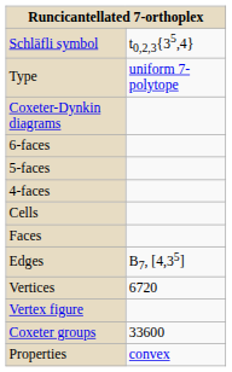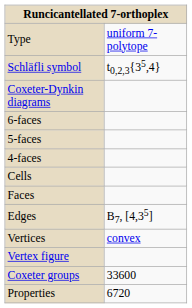 <table class="wikitable"  style="margin-left:10px; float:right; width:250px;">
 <tr>
 <th style="background:#e7dcc3;" colspan="2">Runcicantellated 7-orthoplex</th>
 </tr>
 <tr>
+<td style="background:#e7dcc3;">Type</td>
+<td><a href='#'>uniform 7-polytope</a></td>
+</tr>
+<tr>
 <td style="background:#e7dcc3;"><a href='#'>Schläfli symbol</a></td>
 <td>t<sub>0,2,3</sub>{3<sup>5</sup>,4}</td>
-</tr>
-<tr>
-<td style="background:#e7dcc3;">Type</td>
-<td><a href='#'>uniform 7-polytope</a></td>
 </tr>
 <tr>
 <td style="background:#e7dcc3;"><a href='#'>Coxeter-Dynkin diagrams</a></td>
 <td></td>
 </tr>
 <tr>
 <td style="background:#e7dcc3;">6-faces</td>
 <td></td>
 </tr>
 <tr>
 <td style="background:#e7dcc3;">5-faces</td>
 <td></td>
 </tr>
 <tr>
 <td style="background:#e7dcc3;">4-faces</td>
 <td></td>
 </tr>
 <tr>
 <td style="background:#e7dcc3;">Cells</td>
 <td></td>
 </tr>
 <tr>
 <td style="background:#e7dcc3;">Faces</td>
 <td></td>
 </tr>
 <tr>
 <td style="background:#e7dcc3;">Edges</td>
 <td>B<sub>7</sub>, [4,3<sup>5</sup>]</td>
 </tr>
 <tr>
 <td style="background:#e7dcc3;">Vertices</td>
-<td>6720</td>
+<td><a href='#'>convex</a></td>
 </tr>
 <tr>
 <td style="background:#e7dcc3;"><a href='#'>Vertex figure</a></td>
 <td></td>
 </tr>
 <tr>
 <td style="background:#e7dcc3;"><a href='#'>Coxeter groups</a></td>
 <td>33600</td>
 </tr>
 <tr>
 <td style="background:#e7dcc3;">Properties</td>
-<td><a href='#'>convex</a></td>
+<td>6720</td>
 </tr>
 </table>
